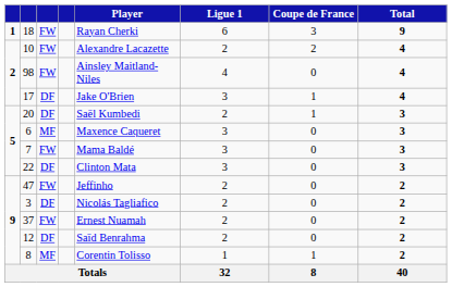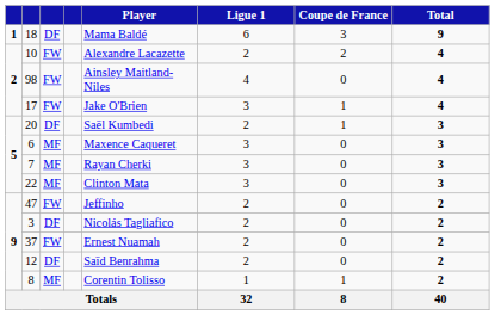 <table class="wikitable"; style="text-align:center">
 <tr>
 <th style="background:#1112AB; color:white; width:15px"></th>
 <th style="background:#1112AB; color:white; width:15px"></th>
 <th style="background:#1112AB; color:white; width:15px"></th>
 <th style="background:#1112AB; color:white; width:15px"></th>
 <th style="background:#1112AB; color:white; width:145px">Player</th>
 <th style="background:#1112AB; color:white; width:120px">Ligue 1</th>
 <th style="background:#1112AB; color:white; width:120px">Coupe de France</th>
 <th style="background:#1112AB; color:white; width:120px">Total</th>
 </tr>
 <tr>
 <td><strong>1</strong></td>
 <td>18</td>
-<td><a href='#'>FW</a></td>
+<td><a href='#'>DF</a></td>
 <td></td>
-<td align=left><a href='#'>Rayan Cherki</a></td>
+<td align=left><a href='#'>Mama Baldé</a></td>
 <td>6</td>
 <td>3</td>
 <td><strong>9</strong></td>
 </tr>
 <tr>
 <td rowspan=3><strong>2</strong></td>
 <td>10</td>
 <td><a href='#'>FW</a></td>
 <td></td>
 <td align=left><a href='#'>Alexandre Lacazette</a></td>
 <td>2</td>
 <td>2</td>
 <td><strong>4</strong></td>
 </tr>
 <tr>
 <td>98</td>
 <td><a href='#'>FW</a></td>
 <td></td>
 <td align=left><a href='#'>Ainsley Maitland-Niles</a></td>
 <td>4</td>
 <td>0</td>
 <td><strong>4</strong></td>
 </tr>
 <tr>
 <td>17</td>
-<td><a href='#'>DF</a></td>
+<td><a href='#'>FW</a></td>
 <td></td>
 <td align=left><a href='#'>Jake O'Brien</a></td>
 <td>3</td>
 <td>1</td>
 <td><strong>4</strong></td>
 </tr>
 <tr>
 <td rowspan=4><strong>5</strong></td>
 <td>20</td>
 <td><a href='#'>DF</a></td>
 <td></td>
 <td align=left><a href='#'>Saël Kumbedi</a></td>
 <td>2</td>
 <td>1</td>
 <td><strong>3</strong></td>
 </tr>
 <tr>
 <td>6</td>
 <td><a href='#'>MF</a></td>
 <td></td>
 <td align=left><a href='#'>Maxence Caqueret</a></td>
 <td>3</td>
 <td>0</td>
 <td><strong>3</strong></td>
 </tr>
 <tr>
 <td>7</td>
-<td><a href='#'>FW</a></td>
+<td><a href='#'>MF</a></td>
 <td></td>
-<td align=left><a href='#'>Mama Baldé</a></td>
+<td align=left><a href='#'>Rayan Cherki</a></td>
 <td>3</td>
 <td>0</td>
 <td><strong>3</strong></td>
 </tr>
 <tr>
 <td>22</td>
-<td><a href='#'>DF</a></td>
+<td><a href='#'>MF</a></td>
 <td></td>
 <td align=left><a href='#'>Clinton Mata</a></td>
 <td>3</td>
 <td>0</td>
 <td><strong>3</strong></td>
 </tr>
 <tr>
 <td rowspan=5><strong>9</strong></td>
 <td>47</td>
 <td><a href='#'>FW</a></td>
 <td></td>
 <td align=left><a href='#'>Jeffinho</a></td>
 <td>2</td>
 <td>0</td>
 <td><strong>2</strong></td>
 </tr>
 <tr>
 <td>3</td>
 <td><a href='#'>DF</a></td>
 <td></td>
 <td align=left><a href='#'>Nicolás Tagliafico</a></td>
 <td>2</td>
 <td>0</td>
 <td><strong>2</strong></td>
 </tr>
 <tr>
 <td>37</td>
 <td><a href='#'>FW</a></td>
 <td></td>
 <td align=left><a href='#'>Ernest Nuamah</a></td>
 <td>2</td>
 <td>0</td>
 <td><strong>2</strong></td>
 </tr>
 <tr>
 <td>12</td>
 <td><a href='#'>DF</a></td>
 <td></td>
 <td align=left><a href='#'>Saïd Benrahma</a></td>
 <td>2</td>
 <td>0</td>
 <td><strong>2</strong></td>
 </tr>
 <tr>
 <td>8</td>
 <td><a href='#'>MF</a></td>
 <td></td>
 <td align=left><a href='#'>Corentin Tolisso</a></td>
 <td>1</td>
 <td>1</td>
 <td><strong>2</strong></td>
 </tr>
 <tr>
 <th colspan=5><strong>Totals</strong></th>
 <th><strong>32</strong></th>
 <th><strong>8</strong></th>
 <th><strong>40</strong></th>
 </tr>
 </table>
